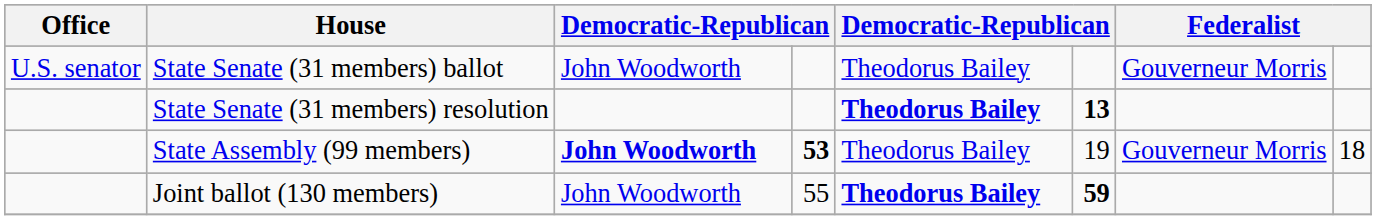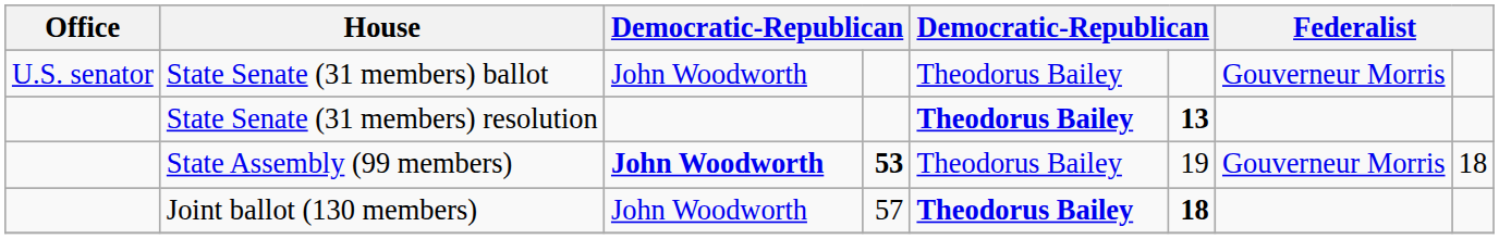 <table class=wikitable>
 <tr bgcolor=lightgrey>
 <th>Office</th>
 <th>House</th>
 <th colspan="2"><a href='#'>Democratic-Republican</a></th>
 <th colspan="2"><a href='#'>Democratic-Republican</a></th>
 <th colspan="2"><a href='#'>Federalist</a></th>
 </tr>
 <tr>
 <td><a href='#'>U.S. senator</a></td>
 <td><a href='#'>State Senate</a> (31 members) ballot</td>
 <td><a href='#'>John Woodworth</a></td>
 <td align="right"></td>
 <td><a href='#'>Theodorus Bailey</a></td>
 <td align="right"></td>
 <td><a href='#'>Gouverneur Morris</a></td>
 <td align="right"></td>
 </tr>
 <tr>
 <td></td>
 <td><a href='#'>State Senate</a> (31 members) resolution</td>
 <td></td>
 <td align="right"></td>
 <td><strong><a href='#'>Theodorus Bailey</a></strong></td>
 <td align="right"><strong>13</strong></td>
 <td></td>
 <td align="right"></td>
 </tr>
 <tr>
 <td></td>
 <td><a href='#'>State Assembly</a> (99 members)</td>
 <td><strong><a href='#'>John Woodworth</a></strong></td>
 <td align="right"><strong>53</strong></td>
 <td><a href='#'>Theodorus Bailey</a></td>
 <td align="right">19</td>
 <td><a href='#'>Gouverneur Morris</a></td>
 <td align="right">18</td>
 </tr>
 <tr>
 <td></td>
 <td>Joint ballot (130 members)</td>
 <td><a href='#'>John Woodworth</a></td>
-<td align="right">55</td>
+<td align="right">57</td>
 <td><strong><a href='#'>Theodorus Bailey</a></strong></td>
-<td align="right"><strong>59</strong></td>
+<td align="right"><strong>18</strong></td>
 <td></td>
 <td></td>
 </tr>
 <tr>
 </tr>
 </table>
